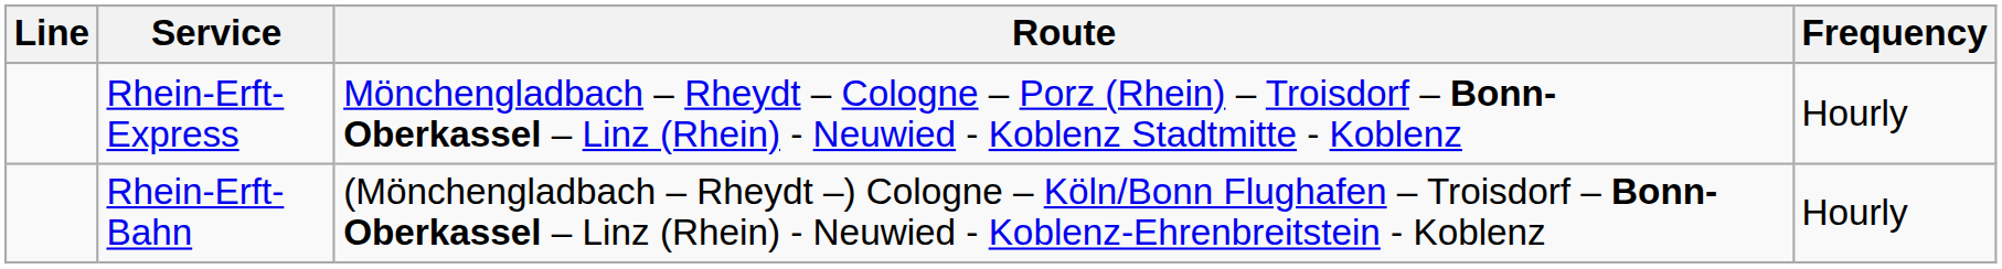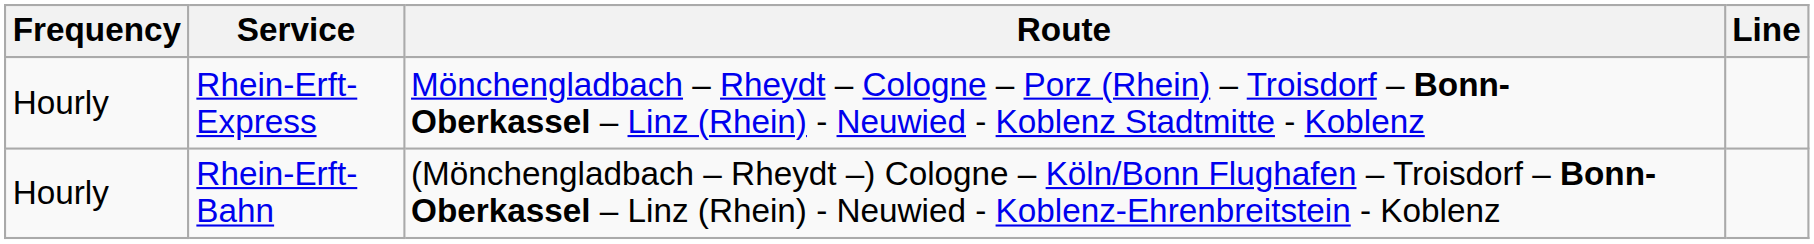 <table class="wikitable">
 <tr>
-<th>Line</th>
+<th>Frequency</th>
 <th>Service</th>
 <th>Route</th>
-<th>Frequency</th>
+<th>Line</th>
 </tr>
 <tr>
-<td></td>
+<td>Hourly</td>
 <td><a href='#'>Rhein-Erft-Express</a></td>
 <td><a href='#'>Mönchengladbach</a> – <a href='#'>Rheydt</a> – <a href='#'>Cologne</a> – <a href='#'>Porz (Rhein)</a> – <a href='#'>Troisdorf</a> – <strong>Bonn-Oberkassel</strong> – <a href='#'>Linz (Rhein)</a> - <a href='#'>Neuwied</a> - <a href='#'>Koblenz Stadtmitte</a> - <a href='#'>Koblenz</a></td>
-<td>Hourly</td>
+<td></td>
 </tr>
 <tr>
-<td></td>
+<td>Hourly</td>
 <td><a href='#'>Rhein-Erft-Bahn</a></td>
 <td>(Mönchengladbach – Rheydt –) Cologne – <a href='#'>Köln/Bonn Flughafen</a> – Troisdorf – <strong>Bonn-Oberkassel</strong> – Linz (Rhein) - Neuwied - <a href='#'>Koblenz-Ehrenbreitstein</a> - Koblenz</td>
-<td>Hourly</td>
+<td></td>
 </tr>
 </table>
